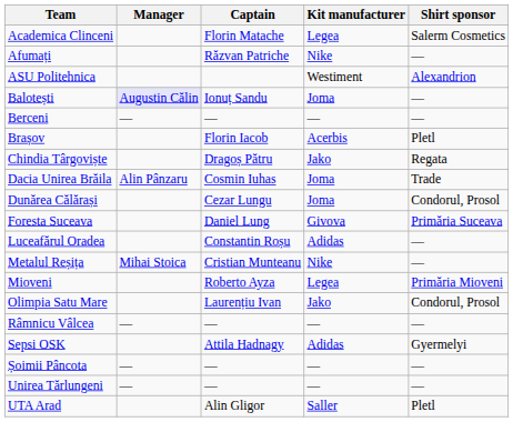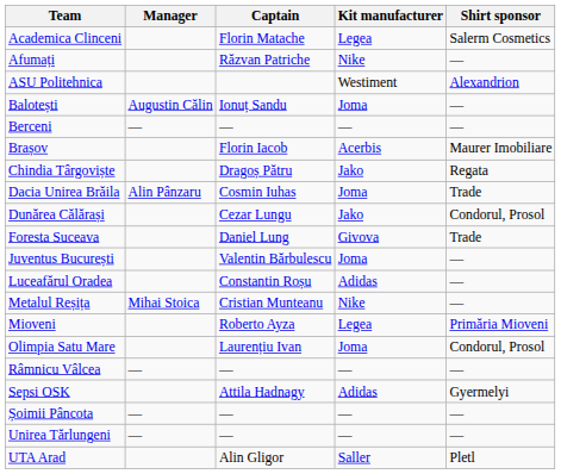 <table class="wikitable sortable" style="text-align: left;">
 <tr>
 <th>Team</th>
 <th>Manager</th>
 <th>Captain</th>
 <th>Kit manufacturer</th>
 <th>Shirt sponsor</th>
 </tr>
 <tr>
 <td><a href='#'>Academica Clinceni</a></td>
 <td> </td>
 <td> <a href='#'>Florin Matache</a></td>
 <td><a href='#'>Legea</a></td>
 <td>Salerm Cosmetics</td>
 </tr>
 <tr>
 <td><a href='#'>Afumați</a></td>
 <td> </td>
 <td> <a href='#'>Răzvan Patriche</a></td>
 <td><a href='#'>Nike</a></td>
 <td>—</td>
 </tr>
 <tr>
 <td><a href='#'>ASU Politehnica</a></td>
 <td> </td>
 <td> </td>
 <td>Westiment</td>
 <td><a href='#'>Alexandrion</a></td>
 </tr>
 <tr>
 <td><a href='#'>Balotești</a></td>
-<td style="background: lavender;"> <a href='#'>Augustin Călin</a></td>
+<td> <a href='#'>Augustin Călin</a></td>
 <td> <a href='#'>Ionuț Sandu</a></td>
 <td><a href='#'>Joma</a></td>
 <td>—</td>
 </tr>
 <tr>
 <td><a href='#'>Berceni</a></td>
 <td>—</td>
 <td>—</td>
 <td>—</td>
 <td>—</td>
 </tr>
 <tr>
 <td><a href='#'>Brașov</a></td>
 <td> </td>
 <td> <a href='#'>Florin Iacob</a></td>
 <td><a href='#'>Acerbis</a></td>
-<td>Pletl</td>
+<td>Maurer Imobiliare</td>
 </tr>
 <tr>
 <td><a href='#'>Chindia Târgoviște</a></td>
 <td> </td>
 <td>  <a href='#'>Dragoș Pătru</a></td>
 <td><a href='#'>Jako</a></td>
 <td>Regata</td>
 </tr>
 <tr>
 <td><a href='#'>Dacia Unirea Brăila</a></td>
 <td> <a href='#'>Alin Pânzaru</a></td>
 <td> <a href='#'>Cosmin Iuhas</a></td>
 <td><a href='#'>Joma</a></td>
 <td> Trade</td>
 </tr>
 <tr>
 <td><a href='#'>Dunărea Călărași</a></td>
 <td> </td>
 <td> <a href='#'>Cezar Lungu</a></td>
-<td><a href='#'>Joma</a></td>
+<td><a href='#'>Jako</a></td>
 <td>Condorul, Prosol</td>
 </tr>
 <tr>
 <td><a href='#'>Foresta Suceava</a></td>
 <td> </td>
 <td> <a href='#'>Daniel Lung</a></td>
 <td><a href='#'>Givova</a></td>
-<td><a href='#'>Primăria Suceava</a></td>
+<td> Trade</td>
+</tr>
+<tr>
+<td><a href='#'>Juventus București</a></td>
+<td> </td>
+<td> <a href='#'>Valentin Bărbulescu</a></td>
+<td><a href='#'>Joma</a></td>
+<td>—</td>
 </tr>
 <tr>
 <td><a href='#'>Luceafărul Oradea</a></td>
 <td> </td>
 <td> <a href='#'>Constantin Roșu</a></td>
 <td><a href='#'>Adidas</a></td>
 <td>—</td>
 </tr>
 <tr>
 <td><a href='#'>Metalul Reșița</a></td>
 <td> <a href='#'>Mihai Stoica</a></td>
 <td> <a href='#'>Cristian Munteanu</a></td>
 <td><a href='#'>Nike</a></td>
 <td>—</td>
 </tr>
 <tr>
 <td><a href='#'>Mioveni</a></td>
 <td> </td>
 <td> <a href='#'>Roberto Ayza</a></td>
 <td><a href='#'>Legea</a></td>
 <td><a href='#'>Primăria Mioveni</a></td>
 </tr>
 <tr>
 <td><a href='#'>Olimpia Satu Mare</a></td>
 <td> </td>
 <td> <a href='#'>Laurențiu Ivan</a></td>
-<td><a href='#'>Jako</a></td>
+<td><a href='#'>Joma</a></td>
 <td>Condorul, Prosol</td>
 </tr>
 <tr>
 <td><a href='#'>Râmnicu Vâlcea</a></td>
 <td>—</td>
 <td>—</td>
 <td>—</td>
 <td>—</td>
 </tr>
 <tr>
 <td><a href='#'>Sepsi OSK</a></td>
 <td> </td>
 <td> <a href='#'>Attila Hadnagy</a></td>
 <td><a href='#'>Adidas</a></td>
 <td>Gyermelyi</td>
 </tr>
 <tr>
 <td><a href='#'>Șoimii Pâncota</a></td>
 <td>—</td>
 <td>—</td>
 <td>—</td>
 <td>—</td>
 </tr>
 <tr>
 <td><a href='#'>Unirea Tărlungeni</a></td>
 <td>—</td>
 <td>—</td>
 <td>—</td>
 <td>—</td>
 </tr>
 <tr>
 <td><a href='#'>UTA Arad</a></td>
 <td> </td>
 <td> Alin Gligor</td>
 <td><a href='#'>Saller</a></td>
 <td>Pletl</td>
 </tr>
 </table>
